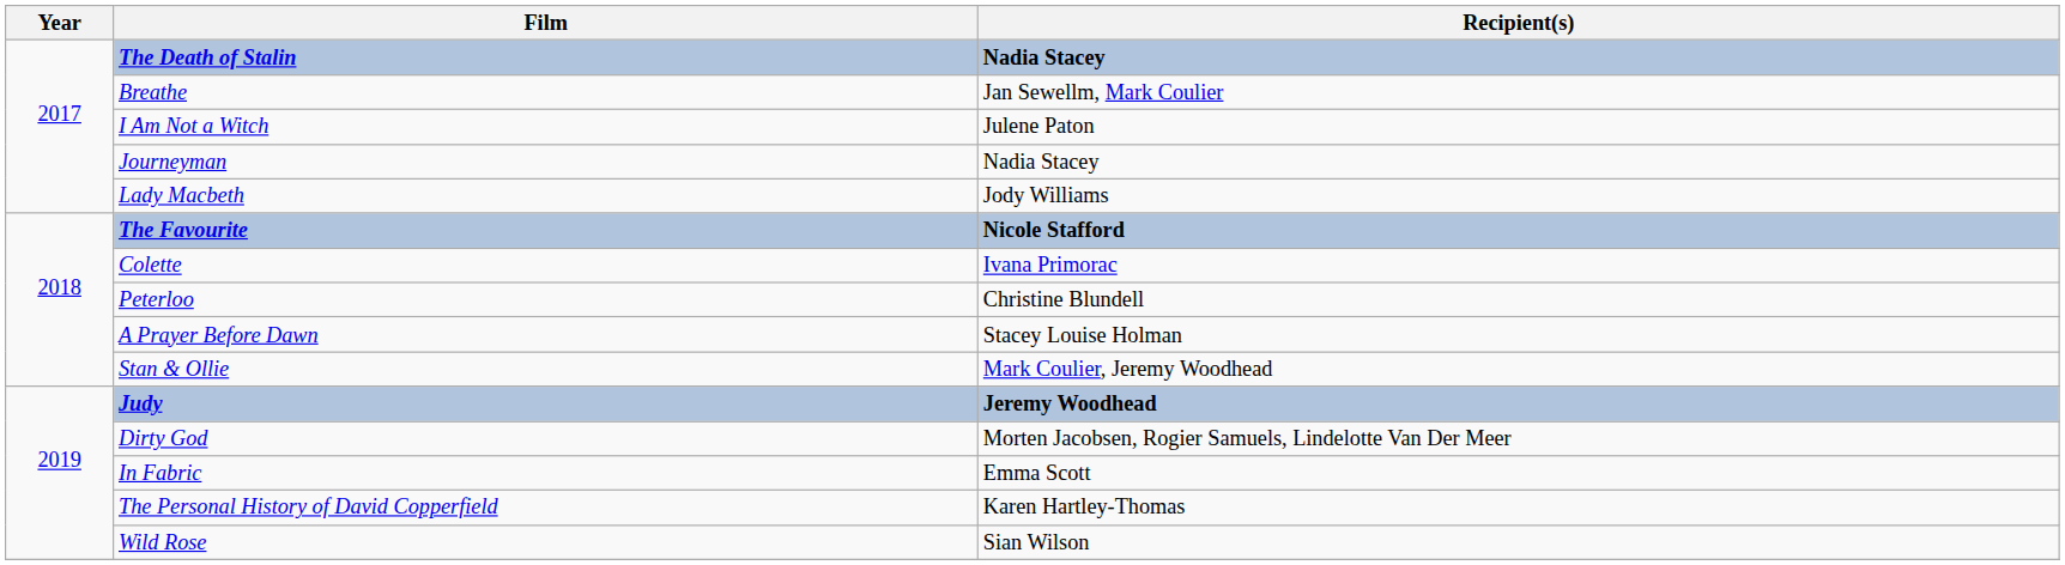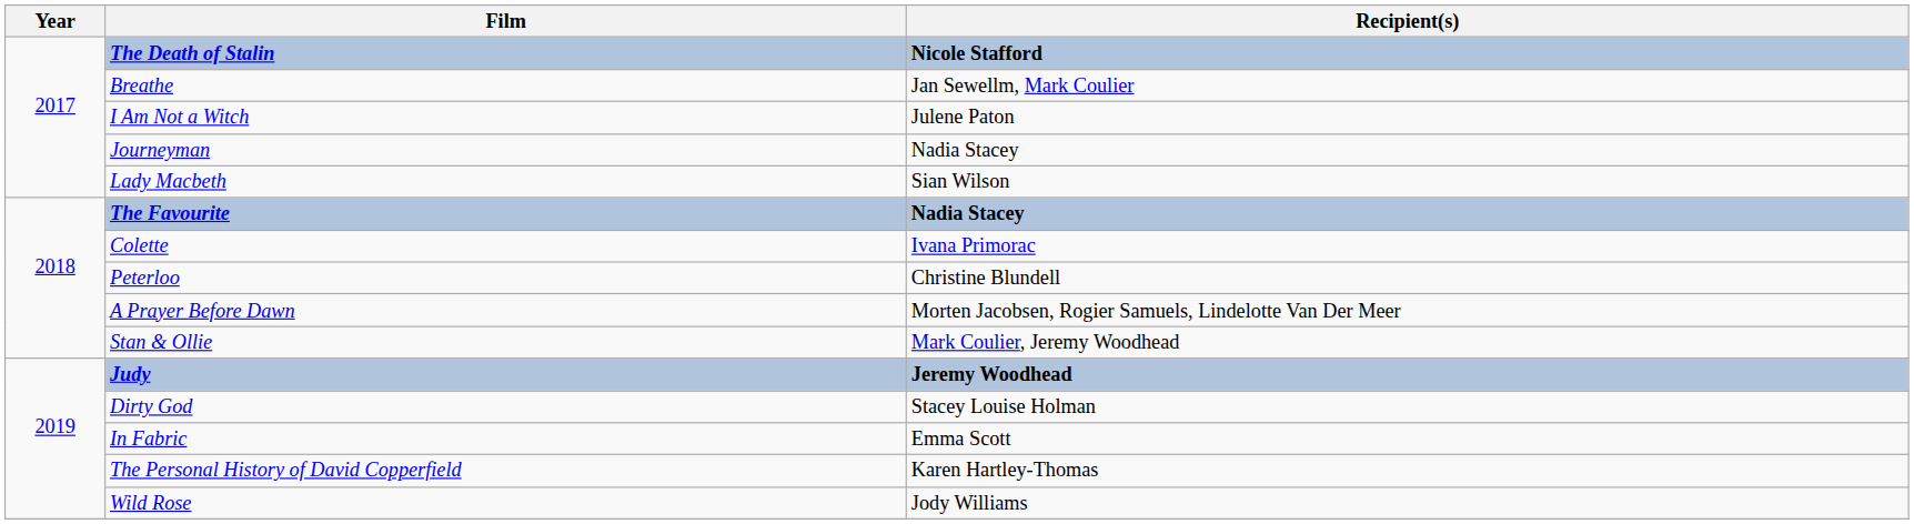 <table class="wikitable" width="95%" cellpadding="5">
 <tr>
 <th width="5%">Year</th>
 <th width="40%">Film</th>
 <th width="50%">Recipient(s)</th>
 </tr>
 <tr>
 <td rowspan="5" style="text-align:center;"><a href='#'>2017</a> <br><br></td>
 <td style="background:#B0C4DE"><strong><em><a href='#'>The Death of Stalin</a></em></strong></td>
-<td style="background:#B0C4DE"><strong>Nadia Stacey</strong></td>
+<td style="background:#B0C4DE"><strong>Nicole Stafford</strong></td>
 </tr>
 <tr>
 <td><em><a href='#'>Breathe</a></em></td>
 <td>Jan Sewellm, <a href='#'>Mark Coulier</a></td>
 </tr>
 <tr>
 <td><em><a href='#'>I Am Not a Witch</a></em></td>
 <td>Julene Paton</td>
 </tr>
 <tr>
 <td><em><a href='#'>Journeyman</a></em></td>
 <td>Nadia Stacey</td>
 </tr>
 <tr>
 <td><em><a href='#'>Lady Macbeth</a></em></td>
-<td>Jody Williams</td>
+<td>Sian Wilson</td>
 </tr>
 <tr>
 <td rowspan="5" style="text-align:center;"><a href='#'>2018</a> <br><br></td>
 <td style="background:#B0C4DE"><strong><em><a href='#'>The Favourite</a></em></strong></td>
-<td style="background:#B0C4DE"><strong>Nicole Stafford</strong></td>
+<td style="background:#B0C4DE"><strong>Nadia Stacey</strong></td>
 </tr>
 <tr>
 <td><em><a href='#'>Colette</a></em></td>
 <td><a href='#'>Ivana Primorac</a></td>
 </tr>
 <tr>
 <td><em><a href='#'>Peterloo</a></em></td>
 <td>Christine Blundell</td>
 </tr>
 <tr>
 <td><em><a href='#'>A Prayer Before Dawn</a></em></td>
-<td>Stacey Louise Holman</td>
+<td>Morten Jacobsen, Rogier Samuels, Lindelotte Van Der Meer</td>
 </tr>
 <tr>
 <td><em><a href='#'>Stan & Ollie</a></em></td>
 <td><a href='#'>Mark Coulier</a>, Jeremy Woodhead</td>
 </tr>
 <tr>
 <td rowspan="5" style="text-align:center;"><a href='#'>2019</a> <br><br></td>
 <td style="background:#B0C4DE"><strong><em><a href='#'>Judy</a></em></strong></td>
 <td style="background:#B0C4DE"><strong>Jeremy Woodhead</strong></td>
 </tr>
 <tr>
 <td><em><a href='#'>Dirty God</a></em></td>
-<td>Morten Jacobsen, Rogier Samuels, Lindelotte Van Der Meer</td>
+<td>Stacey Louise Holman</td>
 </tr>
 <tr>
 <td><em><a href='#'>In Fabric</a></em></td>
 <td>Emma Scott</td>
 </tr>
 <tr>
 <td><em><a href='#'>The Personal History of David Copperfield</a></em></td>
 <td>Karen Hartley-Thomas</td>
 </tr>
 <tr>
 <td><em><a href='#'>Wild Rose</a></em></td>
-<td>Sian Wilson</td>
+<td>Jody Williams</td>
 </tr>
 <tr>
 </tr>
 </table>
